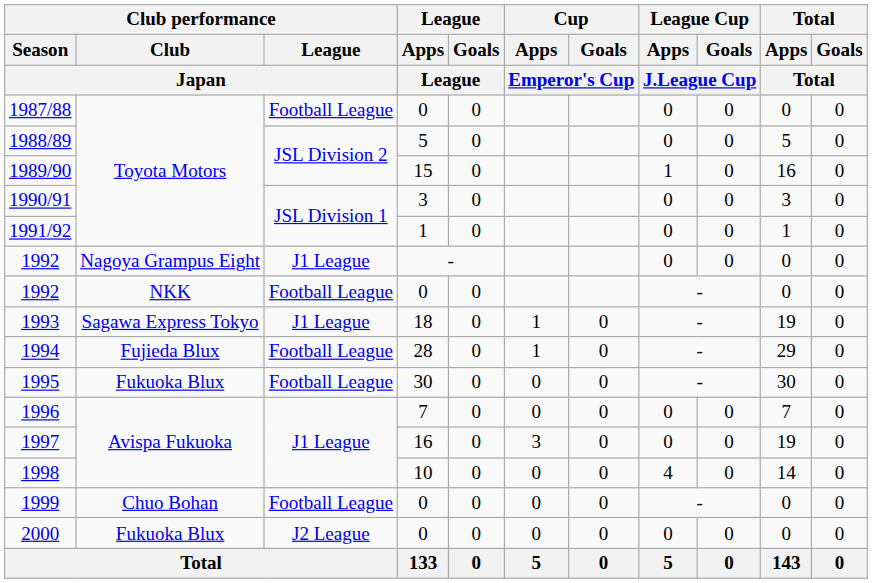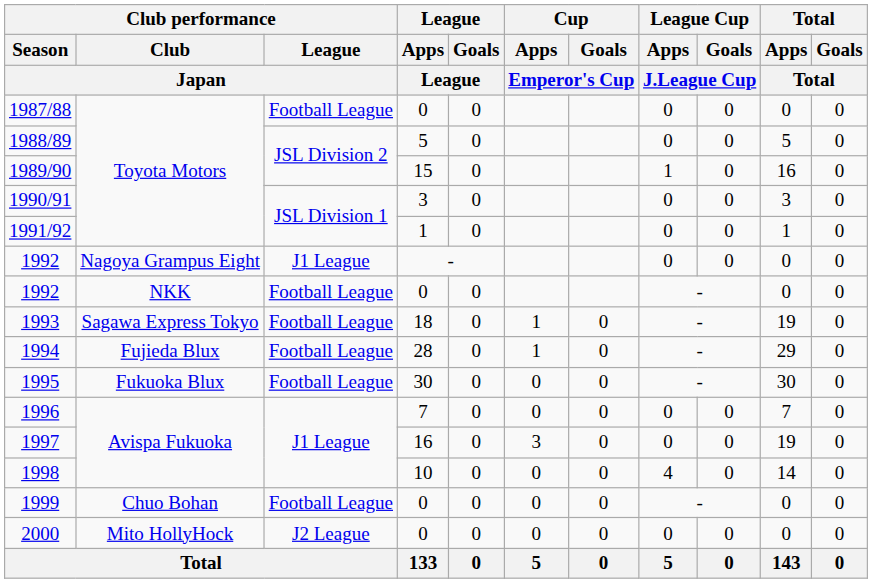 <table class="wikitable" style="text-align:center;">
 <tr>
 <th colspan=3>Club performance</th>
 <th colspan=2>League</th>
 <th colspan=2>Cup</th>
 <th colspan=2>League Cup</th>
 <th colspan=2>Total</th>
 </tr>
 <tr>
 <th>Season</th>
 <th>Club</th>
 <th>League</th>
 <th>Apps</th>
 <th>Goals</th>
 <th>Apps</th>
 <th>Goals</th>
 <th>Apps</th>
 <th>Goals</th>
 <th>Apps</th>
 <th>Goals</th>
 </tr>
 <tr>
 <th colspan=3>Japan</th>
 <th colspan=2>League</th>
 <th colspan=2><a href='#'>Emperor's Cup</a></th>
 <th colspan=2><a href='#'>J.League Cup</a></th>
 <th colspan=2>Total</th>
 </tr>
 <tr>
 <td><a href='#'>1987/88</a></td>
 <td rowspan="5"><a href='#'>Toyota Motors</a></td>
 <td><a href='#'>Football League</a></td>
 <td>0</td>
 <td>0</td>
 <td></td>
 <td></td>
 <td>0</td>
 <td>0</td>
 <td>0</td>
 <td>0</td>
 </tr>
 <tr>
 <td><a href='#'>1988/89</a></td>
 <td rowspan="2"><a href='#'>JSL Division 2</a></td>
 <td>5</td>
 <td>0</td>
 <td></td>
 <td></td>
 <td>0</td>
 <td>0</td>
 <td>5</td>
 <td>0</td>
 </tr>
 <tr>
 <td><a href='#'>1989/90</a></td>
 <td>15</td>
 <td>0</td>
 <td></td>
 <td></td>
 <td>1</td>
 <td>0</td>
 <td>16</td>
 <td>0</td>
 </tr>
 <tr>
 <td><a href='#'>1990/91</a></td>
 <td rowspan="2"><a href='#'>JSL Division 1</a></td>
 <td>3</td>
 <td>0</td>
 <td></td>
 <td></td>
 <td>0</td>
 <td>0</td>
 <td>3</td>
 <td>0</td>
 </tr>
 <tr>
 <td><a href='#'>1991/92</a></td>
 <td>1</td>
 <td>0</td>
 <td></td>
 <td></td>
 <td>0</td>
 <td>0</td>
 <td>1</td>
 <td>0</td>
 </tr>
 <tr>
 <td><a href='#'>1992</a></td>
 <td><a href='#'>Nagoya Grampus Eight</a></td>
 <td><a href='#'>J1 League</a></td>
 <td colspan="2">-</td>
 <td></td>
 <td></td>
 <td>0</td>
 <td>0</td>
 <td>0</td>
 <td>0</td>
 </tr>
 <tr>
 <td><a href='#'>1992</a></td>
 <td><a href='#'>NKK</a></td>
 <td><a href='#'>Football League</a></td>
 <td>0</td>
 <td>0</td>
 <td></td>
 <td></td>
 <td colspan="2">-</td>
 <td>0</td>
 <td>0</td>
 </tr>
 <tr>
 <td><a href='#'>1993</a></td>
 <td><a href='#'>Sagawa Express Tokyo</a></td>
-<td><a href='#'>J1 League</a></td>
+<td><a href='#'>Football League</a></td>
 <td>18</td>
 <td>0</td>
 <td>1</td>
 <td>0</td>
 <td colspan="2">-</td>
 <td>19</td>
 <td>0</td>
 </tr>
 <tr>
 <td><a href='#'>1994</a></td>
 <td><a href='#'>Fujieda Blux</a></td>
 <td><a href='#'>Football League</a></td>
 <td>28</td>
 <td>0</td>
 <td>1</td>
 <td>0</td>
 <td colspan="2">-</td>
 <td>29</td>
 <td>0</td>
 </tr>
 <tr>
 <td><a href='#'>1995</a></td>
 <td><a href='#'>Fukuoka Blux</a></td>
 <td><a href='#'>Football League</a></td>
 <td>30</td>
 <td>0</td>
 <td>0</td>
 <td>0</td>
 <td colspan="2">-</td>
 <td>30</td>
 <td>0</td>
 </tr>
 <tr>
 <td><a href='#'>1996</a></td>
 <td rowspan="3"><a href='#'>Avispa Fukuoka</a></td>
 <td rowspan="3"><a href='#'>J1 League</a></td>
 <td>7</td>
 <td>0</td>
 <td>0</td>
 <td>0</td>
 <td>0</td>
 <td>0</td>
 <td>7</td>
 <td>0</td>
 </tr>
 <tr>
 <td><a href='#'>1997</a></td>
 <td>16</td>
 <td>0</td>
 <td>3</td>
 <td>0</td>
 <td>0</td>
 <td>0</td>
 <td>19</td>
 <td>0</td>
 </tr>
 <tr>
 <td><a href='#'>1998</a></td>
 <td>10</td>
 <td>0</td>
 <td>0</td>
 <td>0</td>
 <td>4</td>
 <td>0</td>
 <td>14</td>
 <td>0</td>
 </tr>
 <tr>
 <td><a href='#'>1999</a></td>
 <td><a href='#'>Chuo Bohan</a></td>
 <td><a href='#'>Football League</a></td>
 <td>0</td>
 <td>0</td>
 <td>0</td>
 <td>0</td>
 <td colspan="2">-</td>
 <td>0</td>
 <td>0</td>
 </tr>
 <tr>
 <td><a href='#'>2000</a></td>
-<td><a href='#'>Fukuoka Blux</a></td>
+<td><a href='#'>Mito HollyHock</a></td>
 <td><a href='#'>J2 League</a></td>
 <td>0</td>
 <td>0</td>
 <td>0</td>
 <td>0</td>
 <td>0</td>
 <td>0</td>
 <td>0</td>
 <td>0</td>
 </tr>
 <tr>
 <th colspan=3>Total</th>
 <th>133</th>
 <th>0</th>
 <th>5</th>
 <th>0</th>
 <th>5</th>
 <th>0</th>
 <th>143</th>
 <th>0</th>
 </tr>
 </table>
